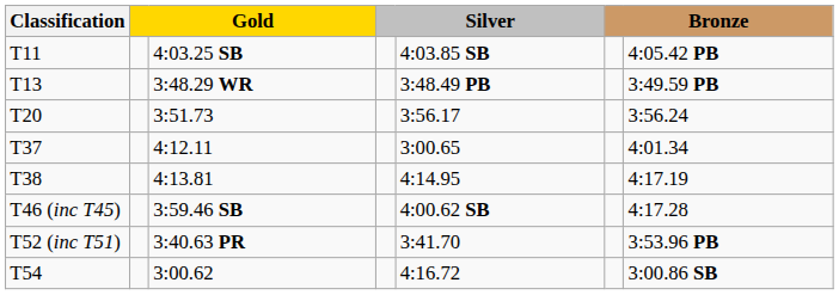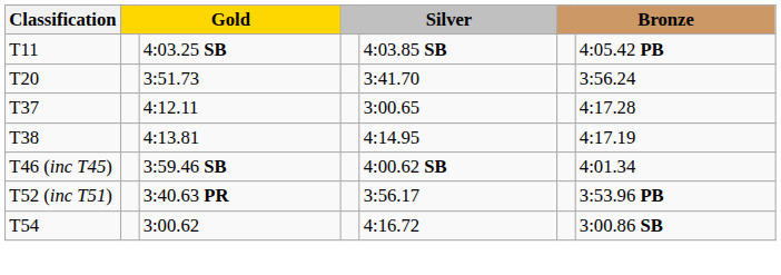 <table class=wikitable style="font-size:100%">
 <tr>
 <th rowspan="1" width="15%">Classification</th>
 <th colspan="2" style="background:gold;">Gold</th>
 <th colspan="2" style="background:silver;">Silver</th>
 <th colspan="2" style="background:#CC9966;">Bronze</th>
 </tr>
 <tr>
 <td>T11 <br></td>
 <td></td>
 <td>4:03.25 <strong>SB</strong></td>
 <td></td>
 <td>4:03.85 <strong>SB</strong></td>
 <td></td>
 <td>4:05.42 <strong>PB</strong></td>
 </tr>
 <tr>
-<td>T13 <br></td>
-<td></td>
-<td>3:48.29 <strong>WR</strong></td>
-<td></td>
-<td>3:48.49 <strong>PB</strong></td>
-<td></td>
-<td>3:49.59 <strong>PB</strong></td>
-</tr>
-<tr>
 <td>T20 <br></td>
 <td></td>
 <td>3:51.73</td>
 <td></td>
-<td>3:56.17</td>
+<td>3:41.70</td>
 <td></td>
 <td>3:56.24</td>
 </tr>
 <tr>
 <td>T37 <br></td>
 <td></td>
 <td>4:12.11</td>
 <td></td>
 <td>3:00.65</td>
 <td></td>
-<td>4:01.34</td>
+<td>4:17.28</td>
 </tr>
 <tr>
 <td>T38 <br></td>
 <td></td>
 <td>4:13.81</td>
 <td></td>
 <td>4:14.95</td>
 <td></td>
 <td>4:17.19</td>
 </tr>
 <tr>
 <td>T46 (<em>inc T45</em>) <br></td>
 <td></td>
 <td>3:59.46 <strong>SB</strong></td>
 <td></td>
 <td>4:00.62 <strong>SB</strong></td>
 <td></td>
-<td>4:17.28</td>
+<td>4:01.34</td>
 </tr>
 <tr>
 <td>T52 (<em>inc T51</em>) <br></td>
 <td></td>
 <td>3:40.63 <strong>PR</strong></td>
 <td></td>
-<td>3:41.70</td>
+<td>3:56.17</td>
 <td></td>
 <td>3:53.96 <strong>PB</strong></td>
 </tr>
 <tr>
 <td>T54 <br></td>
 <td></td>
 <td>3:00.62</td>
 <td></td>
 <td>4:16.72</td>
 <td></td>
 <td>3:00.86 <strong>SB</strong></td>
 </tr>
 </table>
